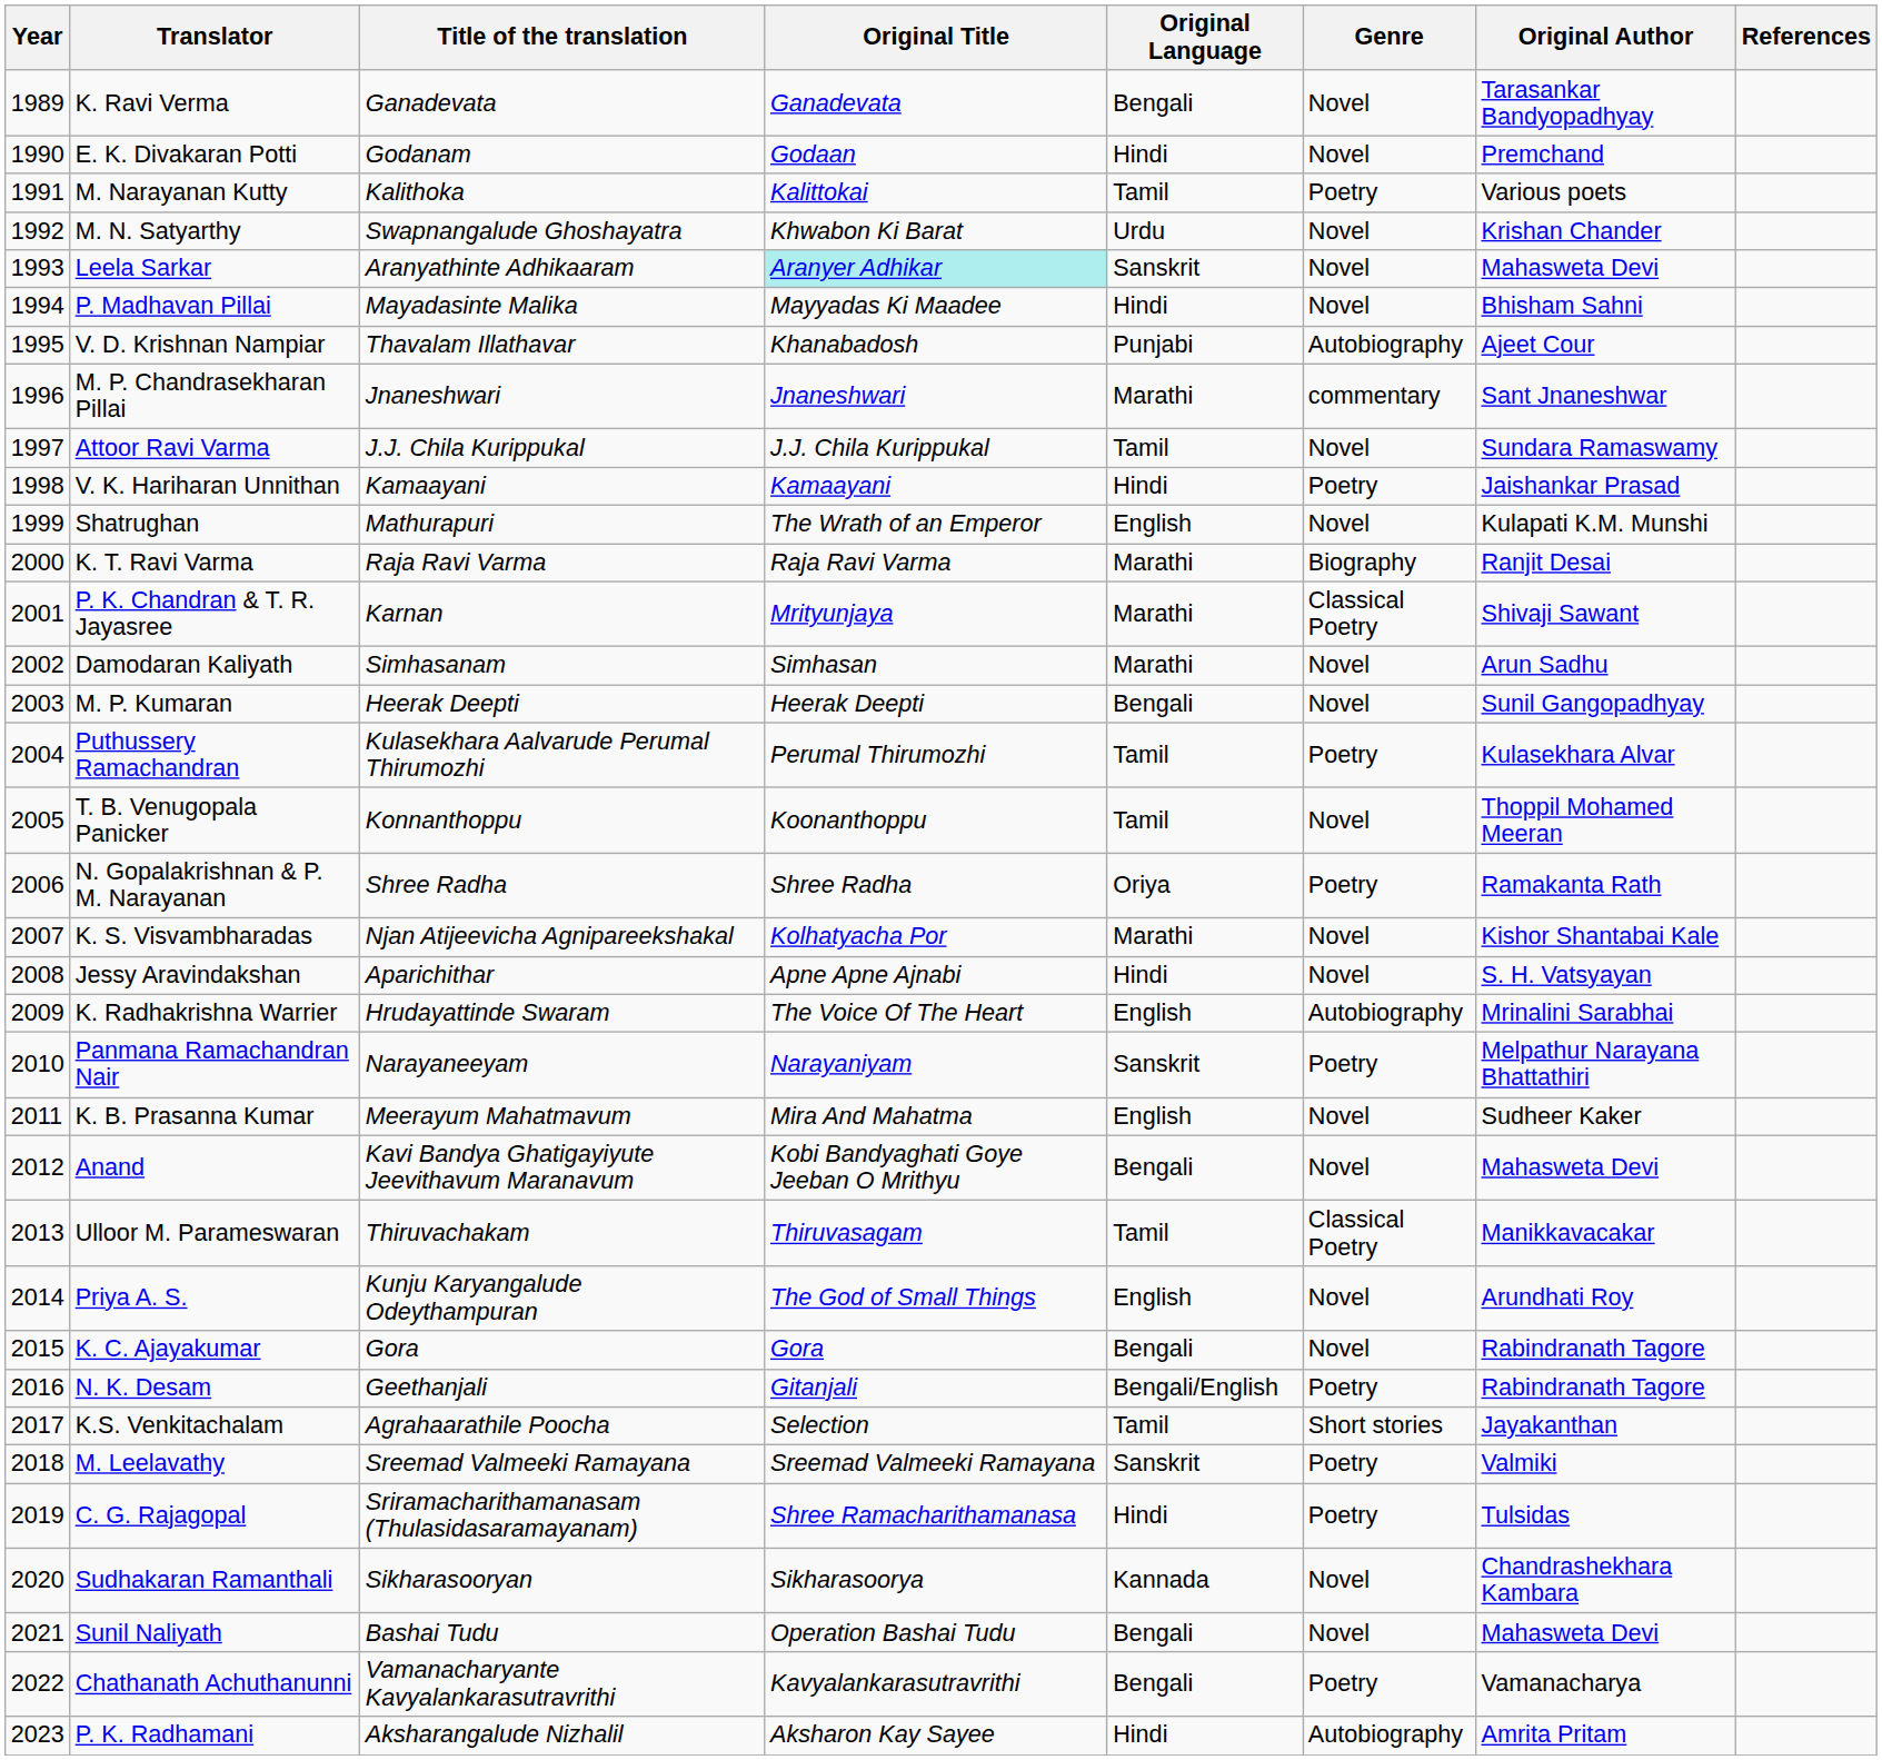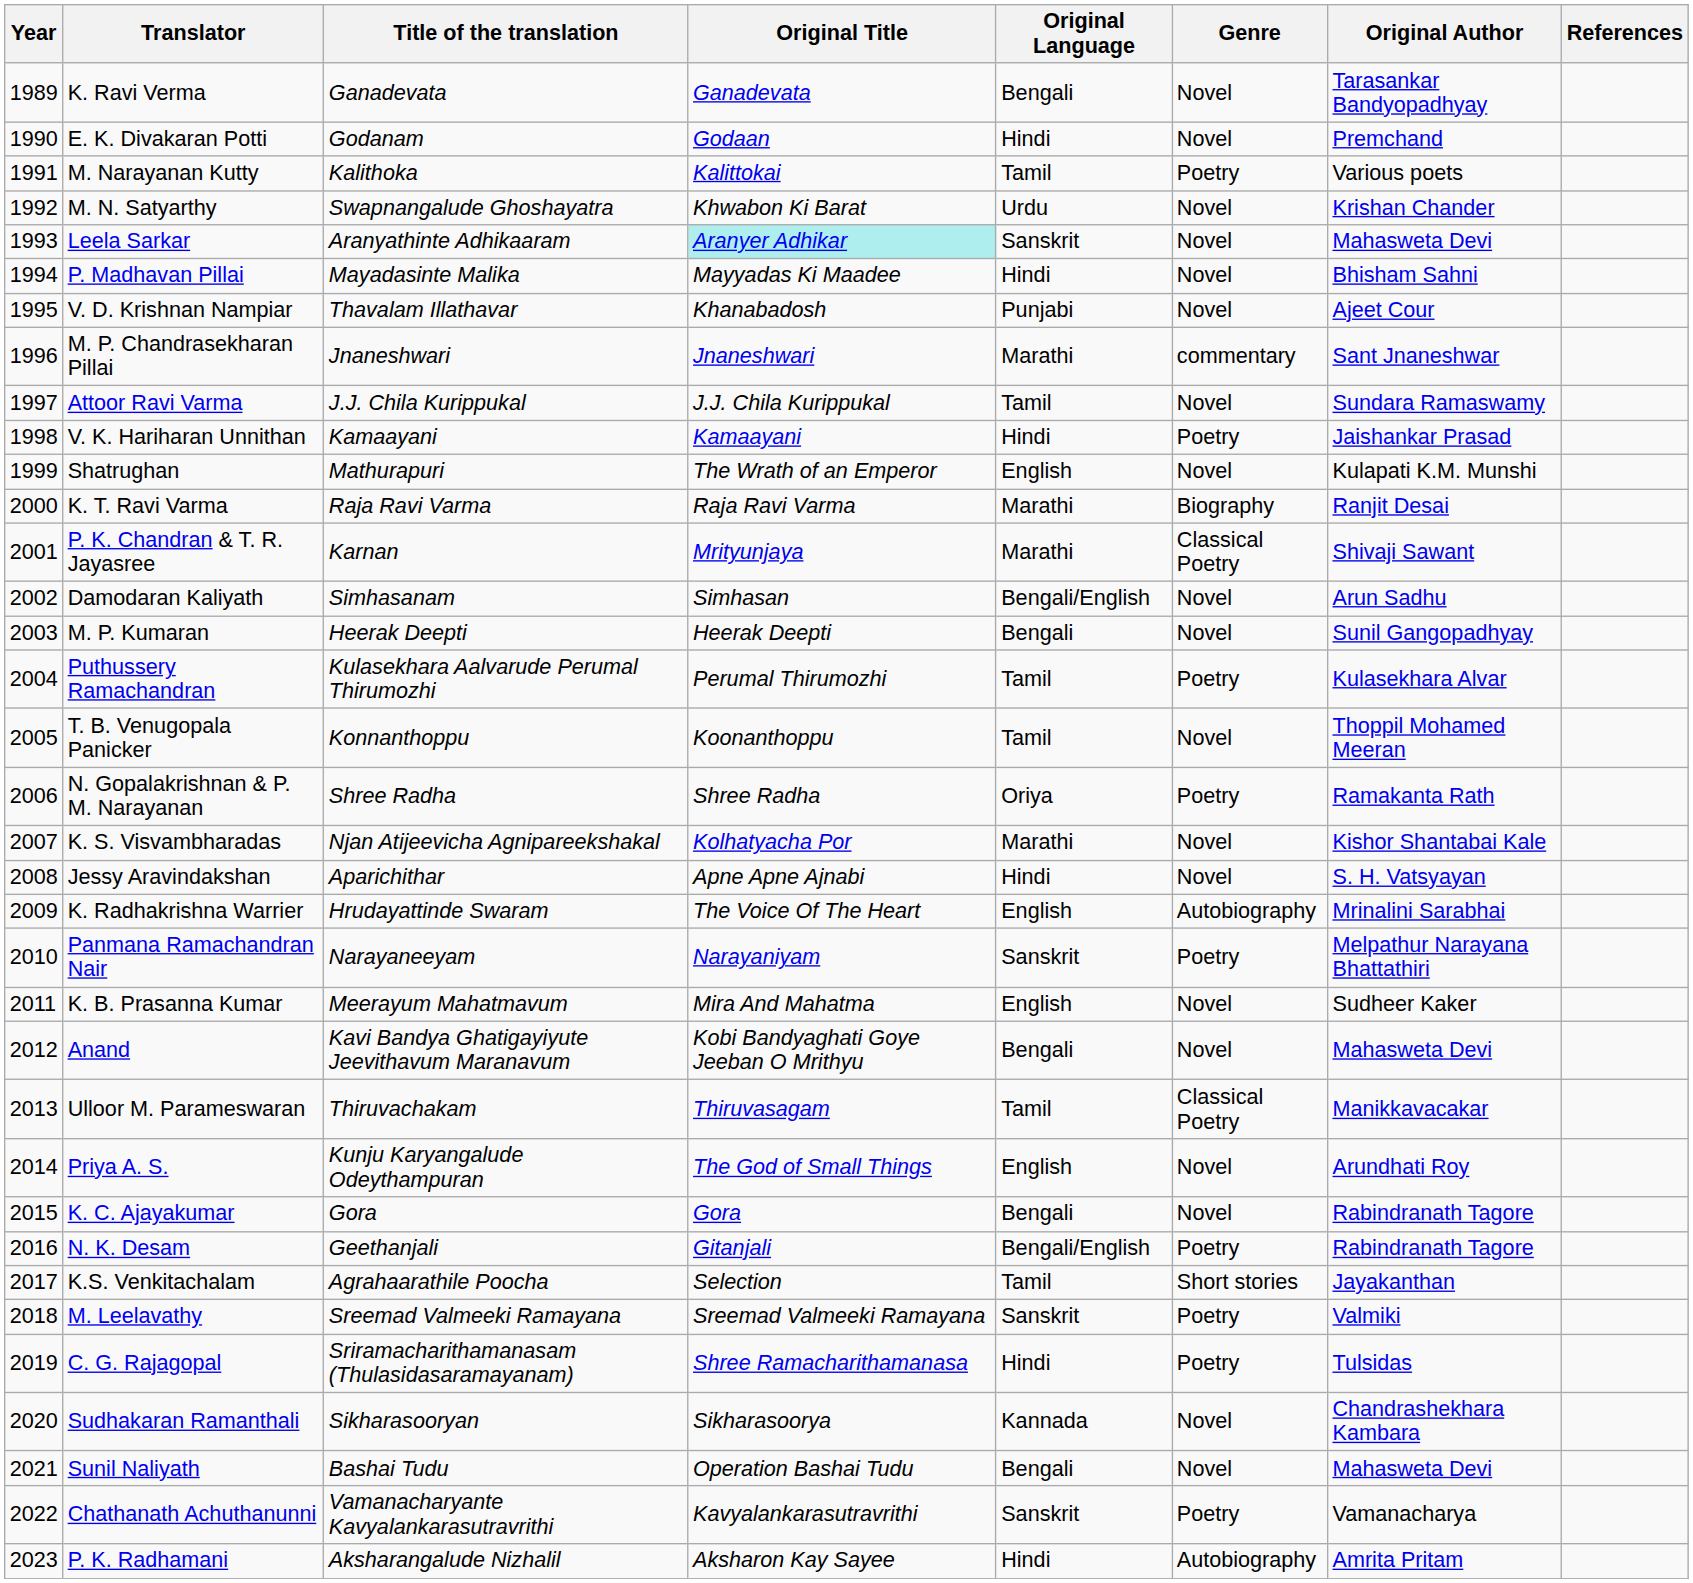 <table class="wikitable sortable">
 <tr>
 <th>Year</th>
 <th>Translator</th>
 <th>Title of the translation</th>
 <th>Original Title</th>
 <th>Original Language</th>
 <th>Genre</th>
 <th>Original Author</th>
 <th class=unsortable>References</th>
 </tr>
 <tr>
 <td>1989</td>
 <td>K. Ravi Verma</td>
 <td><em>Ganadevata</em></td>
 <td><em><a href='#'>Ganadevata</a></em></td>
 <td>Bengali</td>
 <td>Novel</td>
 <td><a href='#'>Tarasankar Bandyopadhyay</a></td>
 <td></td>
 </tr>
 <tr>
 <td>1990</td>
 <td>E. K. Divakaran Potti</td>
 <td><em>Godanam</em></td>
 <td><em><a href='#'>Godaan</a></em></td>
 <td>Hindi</td>
 <td>Novel</td>
 <td><a href='#'>Premchand</a></td>
 <td></td>
 </tr>
 <tr>
 <td>1991</td>
 <td>M. Narayanan Kutty</td>
 <td><em>Kalithoka</em></td>
 <td><em><a href='#'>Kalittokai</a></em></td>
 <td>Tamil</td>
 <td>Poetry</td>
 <td>Various poets</td>
 <td></td>
 </tr>
 <tr>
 <td>1992</td>
 <td>M. N. Satyarthy</td>
 <td><em>Swapnangalude Ghoshayatra</em></td>
 <td><em>Khwabon Ki Barat</em></td>
 <td>Urdu</td>
 <td>Novel</td>
 <td><a href='#'>Krishan Chander</a></td>
 <td></td>
 </tr>
 <tr>
 <td>1993</td>
 <td><a href='#'>Leela Sarkar</a></td>
 <td><em>Aranyathinte Adhikaaram</em></td>
 <td style="background: paleturquoise;"><em><a href='#'>Aranyer Adhikar</a></em></td>
 <td>Sanskrit</td>
 <td>Novel</td>
 <td><a href='#'>Mahasweta Devi</a></td>
 <td></td>
 </tr>
 <tr>
 <td>1994</td>
 <td><a href='#'>P. Madhavan Pillai</a></td>
 <td><em>Mayadasinte Malika</em></td>
 <td><em>Mayyadas Ki Maadee</em></td>
 <td>Hindi</td>
 <td>Novel</td>
 <td><a href='#'>Bhisham Sahni</a></td>
 <td></td>
 </tr>
 <tr>
 <td>1995</td>
 <td>V. D. Krishnan Nampiar</td>
 <td><em>Thavalam Illathavar</em></td>
 <td><em>Khanabadosh</em></td>
 <td>Punjabi</td>
-<td>Autobiography</td>
+<td>Novel</td>
 <td><a href='#'>Ajeet Cour</a></td>
 <td></td>
 </tr>
 <tr>
 <td>1996</td>
 <td>M. P. Chandrasekharan Pillai</td>
 <td><em>Jnaneshwari</em></td>
 <td><em><a href='#'>Jnaneshwari</a></em></td>
 <td>Marathi</td>
 <td>commentary</td>
 <td><a href='#'>Sant Jnaneshwar</a></td>
 <td></td>
 </tr>
 <tr>
 <td>1997</td>
 <td><a href='#'>Attoor Ravi Varma</a></td>
 <td><em>J.J. Chila Kurippukal</em></td>
 <td><em>J.J. Chila Kurippukal</em></td>
 <td>Tamil</td>
 <td>Novel</td>
 <td><a href='#'>Sundara Ramaswamy</a></td>
 <td></td>
 </tr>
 <tr>
 <td>1998</td>
 <td>V. K. Hariharan Unnithan</td>
 <td><em>Kamaayani</em></td>
 <td><em><a href='#'>Kamaayani</a></em></td>
 <td>Hindi</td>
 <td>Poetry</td>
 <td><a href='#'>Jaishankar Prasad</a></td>
 <td></td>
 </tr>
 <tr>
 <td>1999</td>
 <td>Shatrughan</td>
 <td><em>Mathurapuri</em></td>
 <td><em>The Wrath of an Emperor</em></td>
 <td>English</td>
 <td>Novel</td>
 <td>Kulapati K.M. Munshi</td>
 <td></td>
 </tr>
 <tr>
 <td>2000</td>
 <td>K. T. Ravi Varma</td>
 <td><em>Raja Ravi Varma</em></td>
 <td><em>Raja Ravi Varma</em></td>
 <td>Marathi</td>
 <td>Biography</td>
 <td><a href='#'>Ranjit Desai</a></td>
 <td></td>
 </tr>
 <tr>
 <td>2001</td>
 <td><a href='#'>P. K. Chandran</a> & T. R. Jayasree</td>
 <td><em>Karnan</em></td>
 <td><em><a href='#'>Mrityunjaya</a></em></td>
 <td>Marathi</td>
 <td>Classical Poetry</td>
 <td><a href='#'>Shivaji Sawant</a></td>
 <td></td>
 </tr>
 <tr>
 <td>2002</td>
 <td>Damodaran Kaliyath</td>
 <td><em>Simhasanam</em></td>
 <td><em>Simhasan</em></td>
-<td>Marathi</td>
+<td>Bengali/English</td>
 <td>Novel</td>
 <td><a href='#'>Arun Sadhu</a></td>
 <td></td>
 </tr>
 <tr>
 <td>2003</td>
 <td>M. P. Kumaran</td>
 <td><em>Heerak Deepti</em></td>
 <td><em>Heerak Deepti</em></td>
 <td>Bengali</td>
 <td>Novel</td>
 <td><a href='#'>Sunil Gangopadhyay</a></td>
 <td></td>
 </tr>
 <tr>
 <td>2004</td>
 <td><a href='#'>Puthussery Ramachandran</a></td>
 <td><em>Kulasekhara Aalvarude Perumal Thirumozhi</em></td>
 <td><em>Perumal Thirumozhi</em></td>
 <td>Tamil</td>
 <td>Poetry</td>
 <td><a href='#'>Kulasekhara Alvar</a></td>
 <td></td>
 </tr>
 <tr>
 <td>2005</td>
 <td>T. B. Venugopala Panicker</td>
 <td><em>Konnanthoppu</em></td>
 <td><em>Koonanthoppu</em></td>
 <td>Tamil</td>
 <td>Novel</td>
 <td><a href='#'>Thoppil Mohamed Meeran</a></td>
 <td></td>
 </tr>
 <tr>
 <td>2006</td>
 <td>N. Gopalakrishnan & P. M. Narayanan</td>
 <td><em>Shree Radha</em></td>
 <td><em>Shree Radha</em></td>
 <td>Oriya</td>
 <td>Poetry</td>
 <td><a href='#'>Ramakanta Rath</a></td>
 <td></td>
 </tr>
 <tr>
 <td>2007</td>
 <td>K. S. Visvambharadas</td>
 <td><em>Njan Atijeevicha Agnipareekshakal</em></td>
 <td><em><a href='#'>Kolhatyacha Por</a></em></td>
 <td>Marathi</td>
 <td>Novel</td>
 <td><a href='#'>Kishor Shantabai Kale</a></td>
 <td></td>
 </tr>
 <tr>
 <td>2008</td>
 <td>Jessy Aravindakshan</td>
 <td><em>Aparichithar</em></td>
 <td><em>Apne Apne Ajnabi</em></td>
 <td>Hindi</td>
 <td>Novel</td>
 <td><a href='#'>S. H. Vatsyayan</a></td>
 <td></td>
 </tr>
 <tr>
 <td>2009</td>
 <td>K. Radhakrishna Warrier</td>
 <td><em>Hrudayattinde Swaram</em></td>
 <td><em>The Voice Of The Heart</em></td>
 <td>English</td>
 <td>Autobiography</td>
 <td><a href='#'>Mrinalini Sarabhai</a></td>
 <td></td>
 </tr>
 <tr>
 <td>2010</td>
 <td><a href='#'>Panmana Ramachandran Nair</a></td>
 <td><em>Narayaneeyam</em></td>
 <td><em><a href='#'>Narayaniyam</a></em></td>
 <td>Sanskrit</td>
 <td>Poetry</td>
 <td><a href='#'>Melpathur Narayana Bhattathiri</a></td>
 <td></td>
 </tr>
 <tr>
 <td>2011</td>
 <td>K. B. Prasanna Kumar</td>
 <td><em>Meerayum Mahatmavum</em></td>
 <td><em>Mira And Mahatma</em></td>
 <td>English</td>
 <td>Novel</td>
 <td>Sudheer Kaker</td>
 <td></td>
 </tr>
 <tr>
 <td>2012</td>
 <td><a href='#'>Anand</a></td>
 <td><em>Kavi Bandya Ghatigayiyute Jeevithavum Maranavum</em></td>
 <td><em>Kobi Bandyaghati Goye Jeeban O Mrithyu</em></td>
 <td>Bengali</td>
 <td>Novel</td>
 <td><a href='#'>Mahasweta Devi</a></td>
 <td></td>
 </tr>
 <tr>
 <td>2013</td>
 <td>Ulloor M. Parameswaran</td>
 <td><em>Thiruvachakam</em></td>
 <td><em><a href='#'>Thiruvasagam</a></em></td>
 <td>Tamil</td>
 <td>Classical Poetry</td>
 <td><a href='#'>Manikkavacakar</a></td>
 <td></td>
 </tr>
 <tr>
 <td>2014</td>
 <td><a href='#'>Priya A. S.</a></td>
 <td><em>Kunju Karyangalude Odeythampuran</em></td>
 <td><em><a href='#'>The God of Small Things</a></em></td>
 <td>English</td>
 <td>Novel</td>
 <td><a href='#'>Arundhati Roy</a></td>
 <td></td>
 </tr>
 <tr>
 <td>2015</td>
 <td><a href='#'>K. C. Ajayakumar</a></td>
 <td><em>Gora</em></td>
 <td><em><a href='#'>Gora</a></em></td>
 <td>Bengali</td>
 <td>Novel</td>
 <td><a href='#'>Rabindranath Tagore</a></td>
 <td></td>
 </tr>
 <tr>
 <td>2016</td>
 <td><a href='#'>N. K. Desam</a></td>
 <td><em>Geethanjali</em></td>
 <td><em><a href='#'>Gitanjali</a></em></td>
 <td>Bengali/English</td>
 <td>Poetry</td>
 <td><a href='#'>Rabindranath Tagore</a></td>
 <td></td>
 </tr>
 <tr>
 <td>2017</td>
 <td>K.S. Venkitachalam</td>
 <td><em>Agrahaarathile Poocha</em></td>
 <td><em>Selection</em></td>
 <td>Tamil</td>
 <td>Short stories</td>
 <td><a href='#'>Jayakanthan</a></td>
 <td></td>
 </tr>
 <tr>
 <td>2018</td>
 <td><a href='#'>M. Leelavathy</a></td>
 <td><em>Sreemad Valmeeki Ramayana</em></td>
 <td><em>Sreemad Valmeeki Ramayana</em></td>
 <td>Sanskrit</td>
 <td>Poetry</td>
 <td><a href='#'>Valmiki</a></td>
 <td></td>
 </tr>
 <tr>
 <td>2019</td>
 <td><a href='#'>C. G. Rajagopal</a></td>
 <td><em>Sriramacharithamanasam (Thulasidasaramayanam)</em></td>
 <td><em><a href='#'>Shree Ramacharithamanasa</a></em></td>
 <td>Hindi</td>
 <td>Poetry</td>
 <td><a href='#'>Tulsidas</a></td>
 <td></td>
 </tr>
 <tr>
 <td>2020</td>
 <td><a href='#'>Sudhakaran Ramanthali</a></td>
 <td><em>Sikharasooryan</em></td>
 <td><em>Sikharasoorya</em></td>
 <td>Kannada</td>
 <td>Novel</td>
 <td><a href='#'>Chandrashekhara Kambara</a></td>
 <td></td>
 </tr>
 <tr>
 <td>2021</td>
 <td><a href='#'>Sunil Naliyath</a></td>
 <td><em>Bashai Tudu</em></td>
 <td><em>Operation Bashai Tudu</em></td>
 <td>Bengali</td>
 <td>Novel</td>
 <td><a href='#'>Mahasweta Devi</a></td>
 <td></td>
 </tr>
 <tr>
 <td>2022</td>
 <td><a href='#'>Chathanath Achuthanunni</a></td>
 <td><em>Vamanacharyante Kavyalankarasutravrithi</em></td>
 <td><em>Kavyalankarasutravrithi</em></td>
-<td>Bengali</td>
+<td>Sanskrit</td>
 <td>Poetry</td>
 <td>Vamanacharya</td>
 <td></td>
 </tr>
 <tr>
 <td>2023</td>
 <td><a href='#'>P. K. Radhamani</a></td>
 <td><em>Aksharangalude Nizhalil</em></td>
 <td><em>Aksharon Kay Sayee</em></td>
 <td>Hindi</td>
 <td>Autobiography</td>
 <td><a href='#'>Amrita Pritam</a></td>
 <td></td>
 </tr>
 </table>
